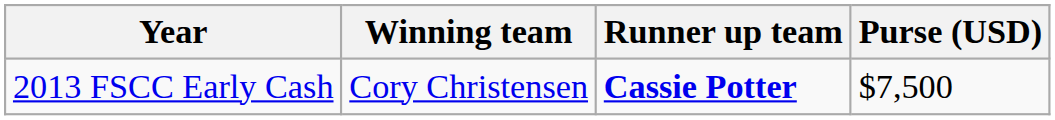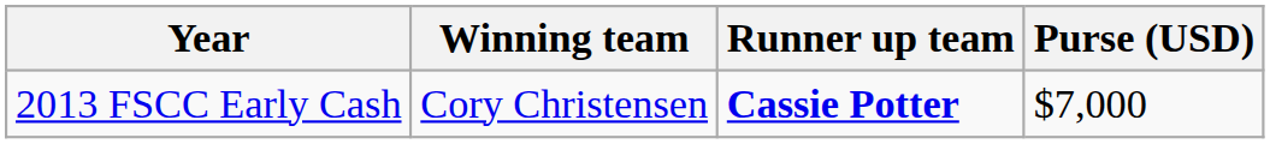 <table class="wikitable">
 <tr>
 <th>Year</th>
 <th>Winning team</th>
 <th>Runner up team</th>
 <th>Purse (USD)</th>
 </tr>
 <tr>
 <td><a href='#'>2013 FSCC Early Cash</a></td>
 <td> <a href='#'>Cory Christensen</a></td>
 <td><strong> <a href='#'>Cassie Potter</a></strong></td>
-<td>$7,500</td>
+<td>$7,000</td>
 </tr>
 </table>
